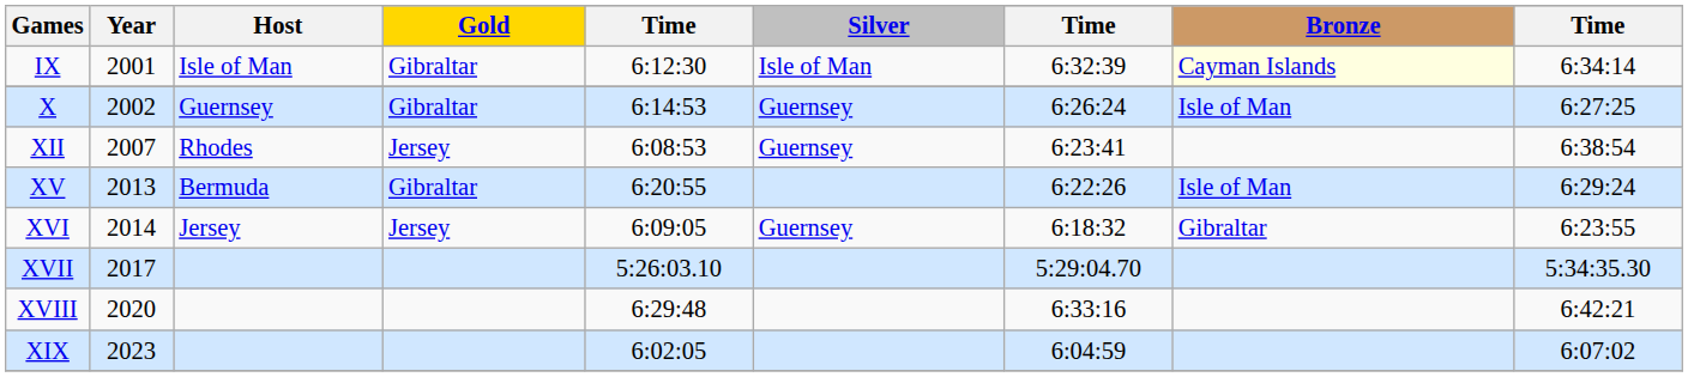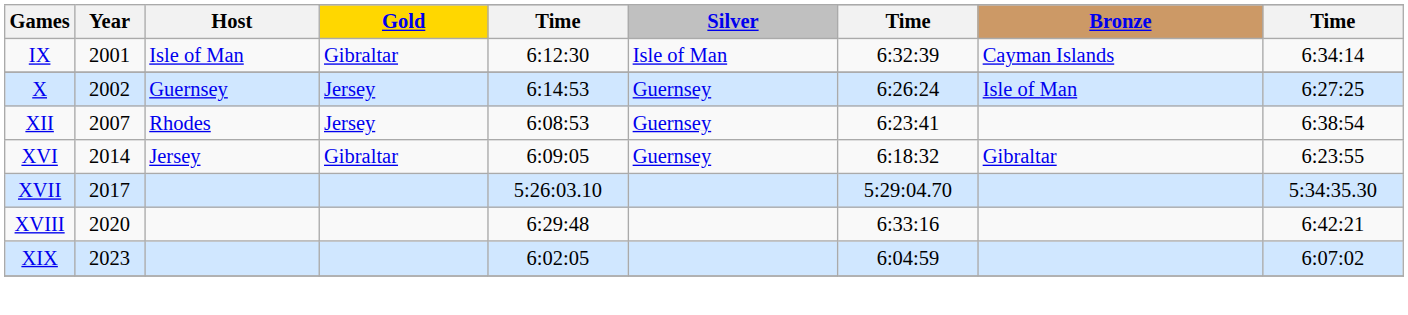 <table class="wikitable" style="text-align: center; font-size:95%;">
 <tr>
 <th rowspan="2" style="width:5%;">Games</th>
 <th rowspan="2" style="width:5%;">Year</th>
 <th rowspan="2" style="width:12.5%;">Host</th>
 </tr>
 <tr>
 <th style="background-color: gold"><a href='#'>Gold</a></th>
 <th width=10%>Time</th>
 <th style="background-color: silver"><a href='#'>Silver</a></th>
 <th width=10%>Time</th>
 <th style="background-color: #CC9966"><a href='#'>Bronze</a></th>
 <th width=10%>Time</th>
 </tr>
 <tr>
 <td><a href='#'>IX</a></td>
 <td>2001</td>
 <td align="left"> <a href='#'>Isle of Man</a></td>
 <td align="left"> <a href='#'>Gibraltar</a></td>
 <td>6:12:30</td>
 <td align="left"> <a href='#'>Isle of Man</a></td>
 <td>6:32:39</td>
-<td align="left" style="background: lightyellow;"> <a href='#'>Cayman Islands</a></td>
+<td align="left"> <a href='#'>Cayman Islands</a></td>
 <td>6:34:14</td>
 </tr>
 <tr>
 </tr>
 <tr style="text-align:center; background:#d0e7ff;">
 <td><a href='#'>X</a></td>
 <td>2002</td>
 <td align="left"> <a href='#'>Guernsey</a></td>
-<td align="left"> <a href='#'>Gibraltar</a></td>
+<td align="left"> <a href='#'>Jersey</a></td>
 <td>6:14:53</td>
 <td align="left"> <a href='#'>Guernsey</a></td>
 <td>6:26:24</td>
 <td align="left"> <a href='#'>Isle of Man</a></td>
 <td>6:27:25</td>
 </tr>
 <tr>
 <td><a href='#'>XII</a></td>
 <td>2007</td>
 <td align="left"> <a href='#'>Rhodes</a></td>
 <td align="left"> <a href='#'>Jersey</a></td>
 <td>6:08:53</td>
 <td align="left"> <a href='#'>Guernsey</a></td>
 <td>6:23:41</td>
 <td align="left"></td>
 <td>6:38:54</td>
 </tr>
-<tr style="text-align:center; background:#d0e7ff;">
-<td><a href='#'>XV</a></td>
-<td>2013</td>
-<td align="left"> <a href='#'>Bermuda</a></td>
-<td align="left"> <a href='#'>Gibraltar</a></td>
-<td>6:20:55</td>
-<td align="left"></td>
-<td>6:22:26</td>
-<td align="left"> <a href='#'>Isle of Man</a></td>
-<td>6:29:24</td>
-</tr>
 <tr>
 <td><a href='#'>XVI</a></td>
 <td>2014</td>
 <td align="left"> <a href='#'>Jersey</a></td>
-<td align="left"> <a href='#'>Jersey</a></td>
+<td align="left"> <a href='#'>Gibraltar</a></td>
 <td>6:09:05</td>
 <td align="left"> <a href='#'>Guernsey</a></td>
 <td>6:18:32</td>
 <td align="left"> <a href='#'>Gibraltar</a></td>
 <td>6:23:55</td>
 </tr>
 <tr style="text-align:center; background:#d0e7ff;">
 <td><a href='#'>XVII</a></td>
 <td>2017</td>
 <td align="left"></td>
 <td align="left"></td>
 <td>5:26:03.10</td>
 <td align="left"></td>
 <td>5:29:04.70</td>
 <td align="left"></td>
 <td>5:34:35.30</td>
 </tr>
 <tr align=center>
 <td><a href='#'>XVIII</a></td>
 <td>2020</td>
 <td align="left"></td>
 <td align="left"></td>
 <td>6:29:48</td>
 <td align="left"></td>
 <td>6:33:16</td>
 <td align="left"></td>
 <td>6:42:21</td>
 </tr>
 <tr style="text-align:center; background:#d0e7ff;">
 <td><a href='#'>XIX</a></td>
 <td>2023</td>
 <td align="left"></td>
 <td align="left"></td>
 <td>6:02:05</td>
 <td align="left"></td>
 <td>6:04:59</td>
 <td align="left"></td>
 <td>6:07:02</td>
 </tr>
 <tr align=center>
 </tr>
 </table>
